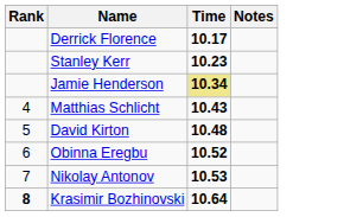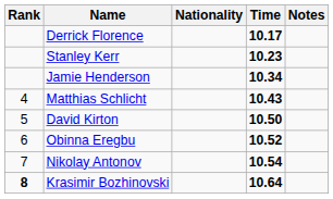 <table class="wikitable sortable" style="text-align:center">
 <tr>
 <th>Rank</th>
 <th>Name</th>
+<th>Nationality</th>
 <th>Time</th>
 <th>Notes</th>
 </tr>
 <tr>
 <td></td>
 <td align=left><a href='#'>Derrick Florence</a></td>
+<td align=left></td>
 <td><strong>10.17</strong></td>
 <td></td>
 </tr>
 <tr>
 <td></td>
 <td align=left><a href='#'>Stanley Kerr</a></td>
+<td align=left></td>
 <td><strong>10.23</strong></td>
 <td></td>
 </tr>
 <tr>
 <td></td>
 <td align=left><a href='#'>Jamie Henderson</a></td>
-<td style="background: khaki;"><strong>10.34</strong></td>
+<td align=left></td>
+<td><strong>10.34</strong></td>
 <td></td>
 </tr>
 <tr>
 <td>4</td>
 <td align=left><a href='#'>Matthias Schlicht</a></td>
+<td align=left></td>
 <td><strong>10.43</strong></td>
 <td></td>
 </tr>
 <tr>
 <td>5</td>
 <td align=left><a href='#'>David Kirton</a></td>
-<td><strong>10.48</strong></td>
+<td align=left></td>
+<td><strong>10.50</strong></td>
 <td></td>
 </tr>
 <tr>
 <td>6</td>
 <td align=left><a href='#'>Obinna Eregbu</a></td>
+<td align=left></td>
 <td><strong>10.52</strong></td>
 <td></td>
 </tr>
 <tr>
 <td>7</td>
 <td align=left><a href='#'>Nikolay Antonov</a></td>
-<td><strong>10.53</strong></td>
+<td align=left></td>
+<td><strong>10.54</strong></td>
 <td></td>
 </tr>
 <tr>
 <td><strong>8</strong></td>
 <td align=left><a href='#'>Krasimir Bozhinovski</a></td>
+<td align=left></td>
 <td><strong>10.64</strong></td>
 <td></td>
 </tr>
 </table>
